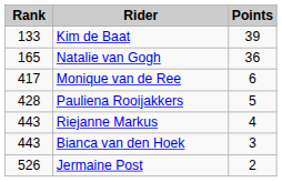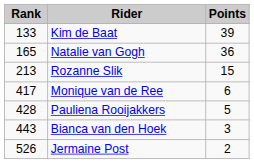 <table class="wikitable alternance" style="text-align:center;">
 <tr>
 <th scope="col" style="background-color:#CCCCCC; width:50px;">Rank</th>
 <th scope="col" style="background-color:#CCCCCC; width:200px;">Rider</th>
 <th scope="col" style="background-color:#CCCCCC; width:50px;">Points</th>
 </tr>
 <tr>
 <td>133</td>
 <td style="text-align:left;"> <a href='#'>Kim de Baat</a></td>
 <td>39</td>
 </tr>
 <tr>
 <td>165</td>
 <td style="text-align:left;"> <a href='#'>Natalie van Gogh</a></td>
 <td>36</td>
 </tr>
 <tr>
+<td>213</td>
+<td style="text-align:left;"> <a href='#'>Rozanne Slik</a></td>
+<td>15</td>
+</tr>
+<tr>
 <td>417</td>
 <td style="text-align:left;"> <a href='#'>Monique van de Ree</a></td>
 <td>6</td>
 </tr>
 <tr>
 <td>428</td>
 <td style="text-align:left;"> <a href='#'>Pauliena Rooijakkers</a></td>
 <td>5</td>
-</tr>
-<tr>
-<td>443</td>
-<td style="text-align:left;"> <a href='#'>Riejanne Markus</a></td>
-<td>4</td>
 </tr>
 <tr>
 <td>443</td>
 <td style="text-align:left;"> <a href='#'>Bianca van den Hoek</a></td>
 <td>3</td>
 </tr>
 <tr>
 <td>526</td>
 <td style="text-align:left;"> <a href='#'>Jermaine Post</a></td>
 <td>2</td>
 </tr>
 </table>
